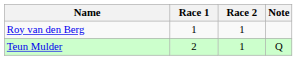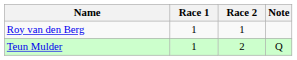 <table class="wikitable" style="text-align:center;">
 <tr>
 <th style="width:15em">Name</th>
 <th style="width:4em">Race 1</th>
 <th style="width:4em">Race 2</th>
 <th>Note</th>
 </tr>
 <tr>
 <td align=left><a href='#'>Roy van den Berg</a></td>
 <td>1</td>
 <td>1</td>
 <td></td>
 </tr>
 <tr bgcolor=ccffcc>
 <td align=left><a href='#'>Teun Mulder</a></td>
+<td>1</td>
 <td>2</td>
-<td>1</td>
 <td>Q</td>
 </tr>
 </table>
